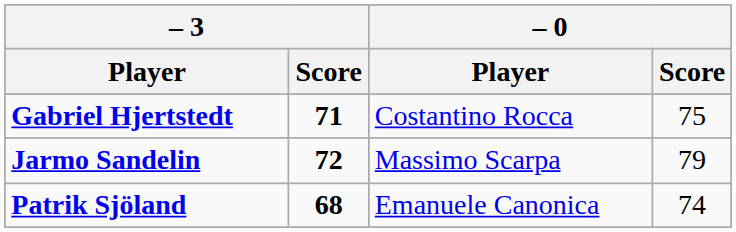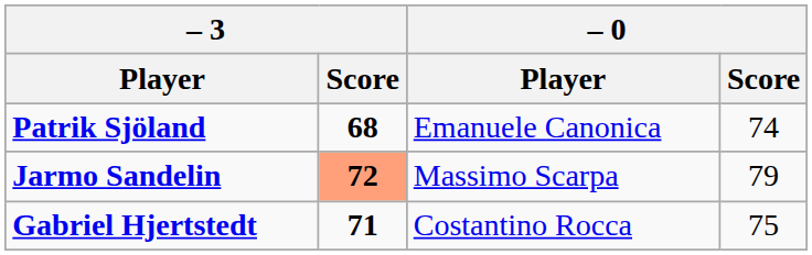 <table class=wikitable>
 <tr>
 <th colspan=2> – 3</th>
 <th colspan=2> – 0</th>
 </tr>
 <tr>
 <th width=155>Player</th>
 <th>Score</th>
 <th width=155>Player</th>
 <th>Score</th>
 </tr>
 <tr>
+<td><strong><a href='#'>Patrik Sjöland</a></strong></td>
+<td align=center><strong>68</strong></td>
+<td><a href='#'>Emanuele Canonica</a></td>
+<td align=center>74</td>
+</tr>
+<tr>
+<td><strong><a href='#'>Jarmo Sandelin</a></strong></td>
+<td align=center style="background: lightsalmon;"><strong>72</strong></td>
+<td><a href='#'>Massimo Scarpa</a></td>
+<td align=center>79</td>
+</tr>
+<tr>
 <td><strong><a href='#'>Gabriel Hjertstedt</a></strong></td>
 <td align=center><strong>71</strong></td>
 <td><a href='#'>Costantino Rocca</a></td>
 <td align=center>75</td>
 </tr>
-<tr>
-<td><strong><a href='#'>Jarmo Sandelin</a></strong></td>
-<td align=center><strong>72</strong></td>
-<td><a href='#'>Massimo Scarpa</a></td>
-<td align=center>79</td>
-</tr>
-<tr>
-<td><strong><a href='#'>Patrik Sjöland</a></strong></td>
-<td align=center><strong>68</strong></td>
-<td><a href='#'>Emanuele Canonica</a></td>
-<td align=center>74</td>
-</tr>
 </table>
